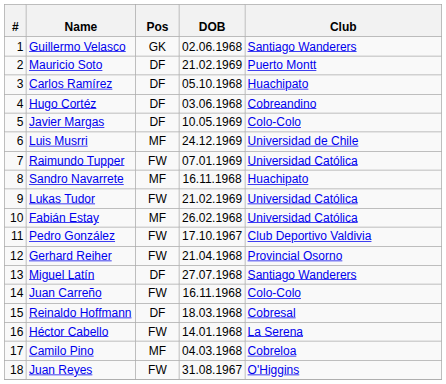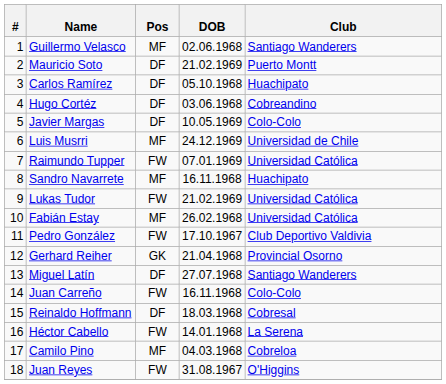 <table class="wikitable">
 <tr>
 <th bgcolor="#DDDDFF" width="5%"><br> # </th>
 <th bgcolor="#DDDDFF" width="25%"><br>Name</th>
 <th bgcolor="#DDDDFF" width="10%"><br>Pos</th>
 <th bgcolor="#DDDDFF" width="15%"><br>DOB</th>
 <th bgcolor="#DDDDFF" width="45%"><br>Club</th>
 </tr>
 <tr>
 <td align=right>1</td>
 <td><a href='#'>Guillermo Velasco</a></td>
-<td align=center>GK</td>
+<td align=center>MF</td>
 <td align=center>02.06.1968</td>
 <td><a href='#'>Santiago Wanderers</a> </td>
 </tr>
 <tr>
 <td align=right>2</td>
 <td><a href='#'>Mauricio Soto</a></td>
 <td align=center>DF</td>
 <td align=center>21.02.1969</td>
 <td><a href='#'>Puerto Montt</a> </td>
 </tr>
 <tr>
 <td align=right>3</td>
 <td><a href='#'>Carlos Ramírez</a></td>
 <td align=center>DF</td>
 <td align=center>05.10.1968</td>
 <td><a href='#'>Huachipato</a> </td>
 </tr>
 <tr>
 <td align=right>4</td>
 <td><a href='#'>Hugo Cortéz</a></td>
 <td align=center>DF</td>
 <td align=center>03.06.1968</td>
 <td><a href='#'>Cobreandino</a> </td>
 </tr>
 <tr>
 <td align=right>5</td>
 <td><a href='#'>Javier Margas</a></td>
 <td align=center>DF</td>
 <td align=center>10.05.1969</td>
 <td><a href='#'>Colo-Colo</a> </td>
 </tr>
 <tr>
 <td align=right>6</td>
 <td><a href='#'>Luis Musrri</a></td>
 <td align=center>MF</td>
 <td align=center>24.12.1969</td>
 <td><a href='#'>Universidad de Chile</a> </td>
 </tr>
 <tr>
 <td align=right>7</td>
 <td><a href='#'>Raimundo Tupper</a></td>
 <td align=center>FW</td>
 <td align=center>07.01.1969</td>
 <td><a href='#'>Universidad Católica</a> </td>
 </tr>
 <tr>
 <td align=right>8</td>
 <td><a href='#'>Sandro Navarrete</a></td>
 <td align=center>MF</td>
 <td align=center>16.11.1968</td>
 <td><a href='#'>Huachipato</a> </td>
 </tr>
 <tr>
 <td align=right>9</td>
 <td><a href='#'>Lukas Tudor</a></td>
 <td align=center>FW</td>
 <td align=center>21.02.1969</td>
 <td><a href='#'>Universidad Católica</a> </td>
 </tr>
 <tr>
 <td align=right>10</td>
 <td><a href='#'>Fabián Estay</a></td>
 <td align=center>MF</td>
 <td align=center>26.02.1968</td>
 <td><a href='#'>Universidad Católica</a> </td>
 </tr>
 <tr>
 <td align=right>11</td>
 <td><a href='#'>Pedro González</a></td>
 <td align=center>FW</td>
 <td align=center>17.10.1967</td>
 <td><a href='#'>Club Deportivo Valdivia</a> </td>
 </tr>
 <tr>
 <td align=right>12</td>
 <td><a href='#'>Gerhard Reiher</a></td>
-<td align=center>FW</td>
+<td align=center>GK</td>
 <td align=center>21.04.1968</td>
 <td><a href='#'>Provincial Osorno</a> </td>
 </tr>
 <tr>
 <td align=right>13</td>
 <td><a href='#'>Miguel Latín</a></td>
 <td align=center>DF</td>
 <td align=center>27.07.1968</td>
 <td><a href='#'>Santiago Wanderers</a> </td>
 </tr>
 <tr>
 <td align=right>14</td>
 <td><a href='#'>Juan Carreño</a></td>
 <td align=center>FW</td>
 <td align=center>16.11.1968</td>
 <td><a href='#'>Colo-Colo</a> </td>
 </tr>
 <tr>
 <td align=right>15</td>
 <td><a href='#'>Reinaldo Hoffmann</a></td>
 <td align=center>DF</td>
 <td align=center>18.03.1968</td>
 <td><a href='#'>Cobresal</a> </td>
 </tr>
 <tr>
 <td align=right>16</td>
 <td><a href='#'>Héctor Cabello</a></td>
 <td align=center>FW</td>
 <td align=center>14.01.1968</td>
 <td><a href='#'>La Serena</a> </td>
 </tr>
 <tr>
 <td align=right>17</td>
 <td><a href='#'>Camilo Pino</a></td>
 <td align=center>MF</td>
 <td align=center>04.03.1968</td>
 <td><a href='#'>Cobreloa</a> </td>
 </tr>
 <tr>
 <td align=right>18</td>
 <td><a href='#'>Juan Reyes</a></td>
 <td align=center>FW</td>
 <td align=center>31.08.1967</td>
 <td><a href='#'>O'Higgins</a> </td>
 </tr>
 <tr>
 </tr>
 </table>
